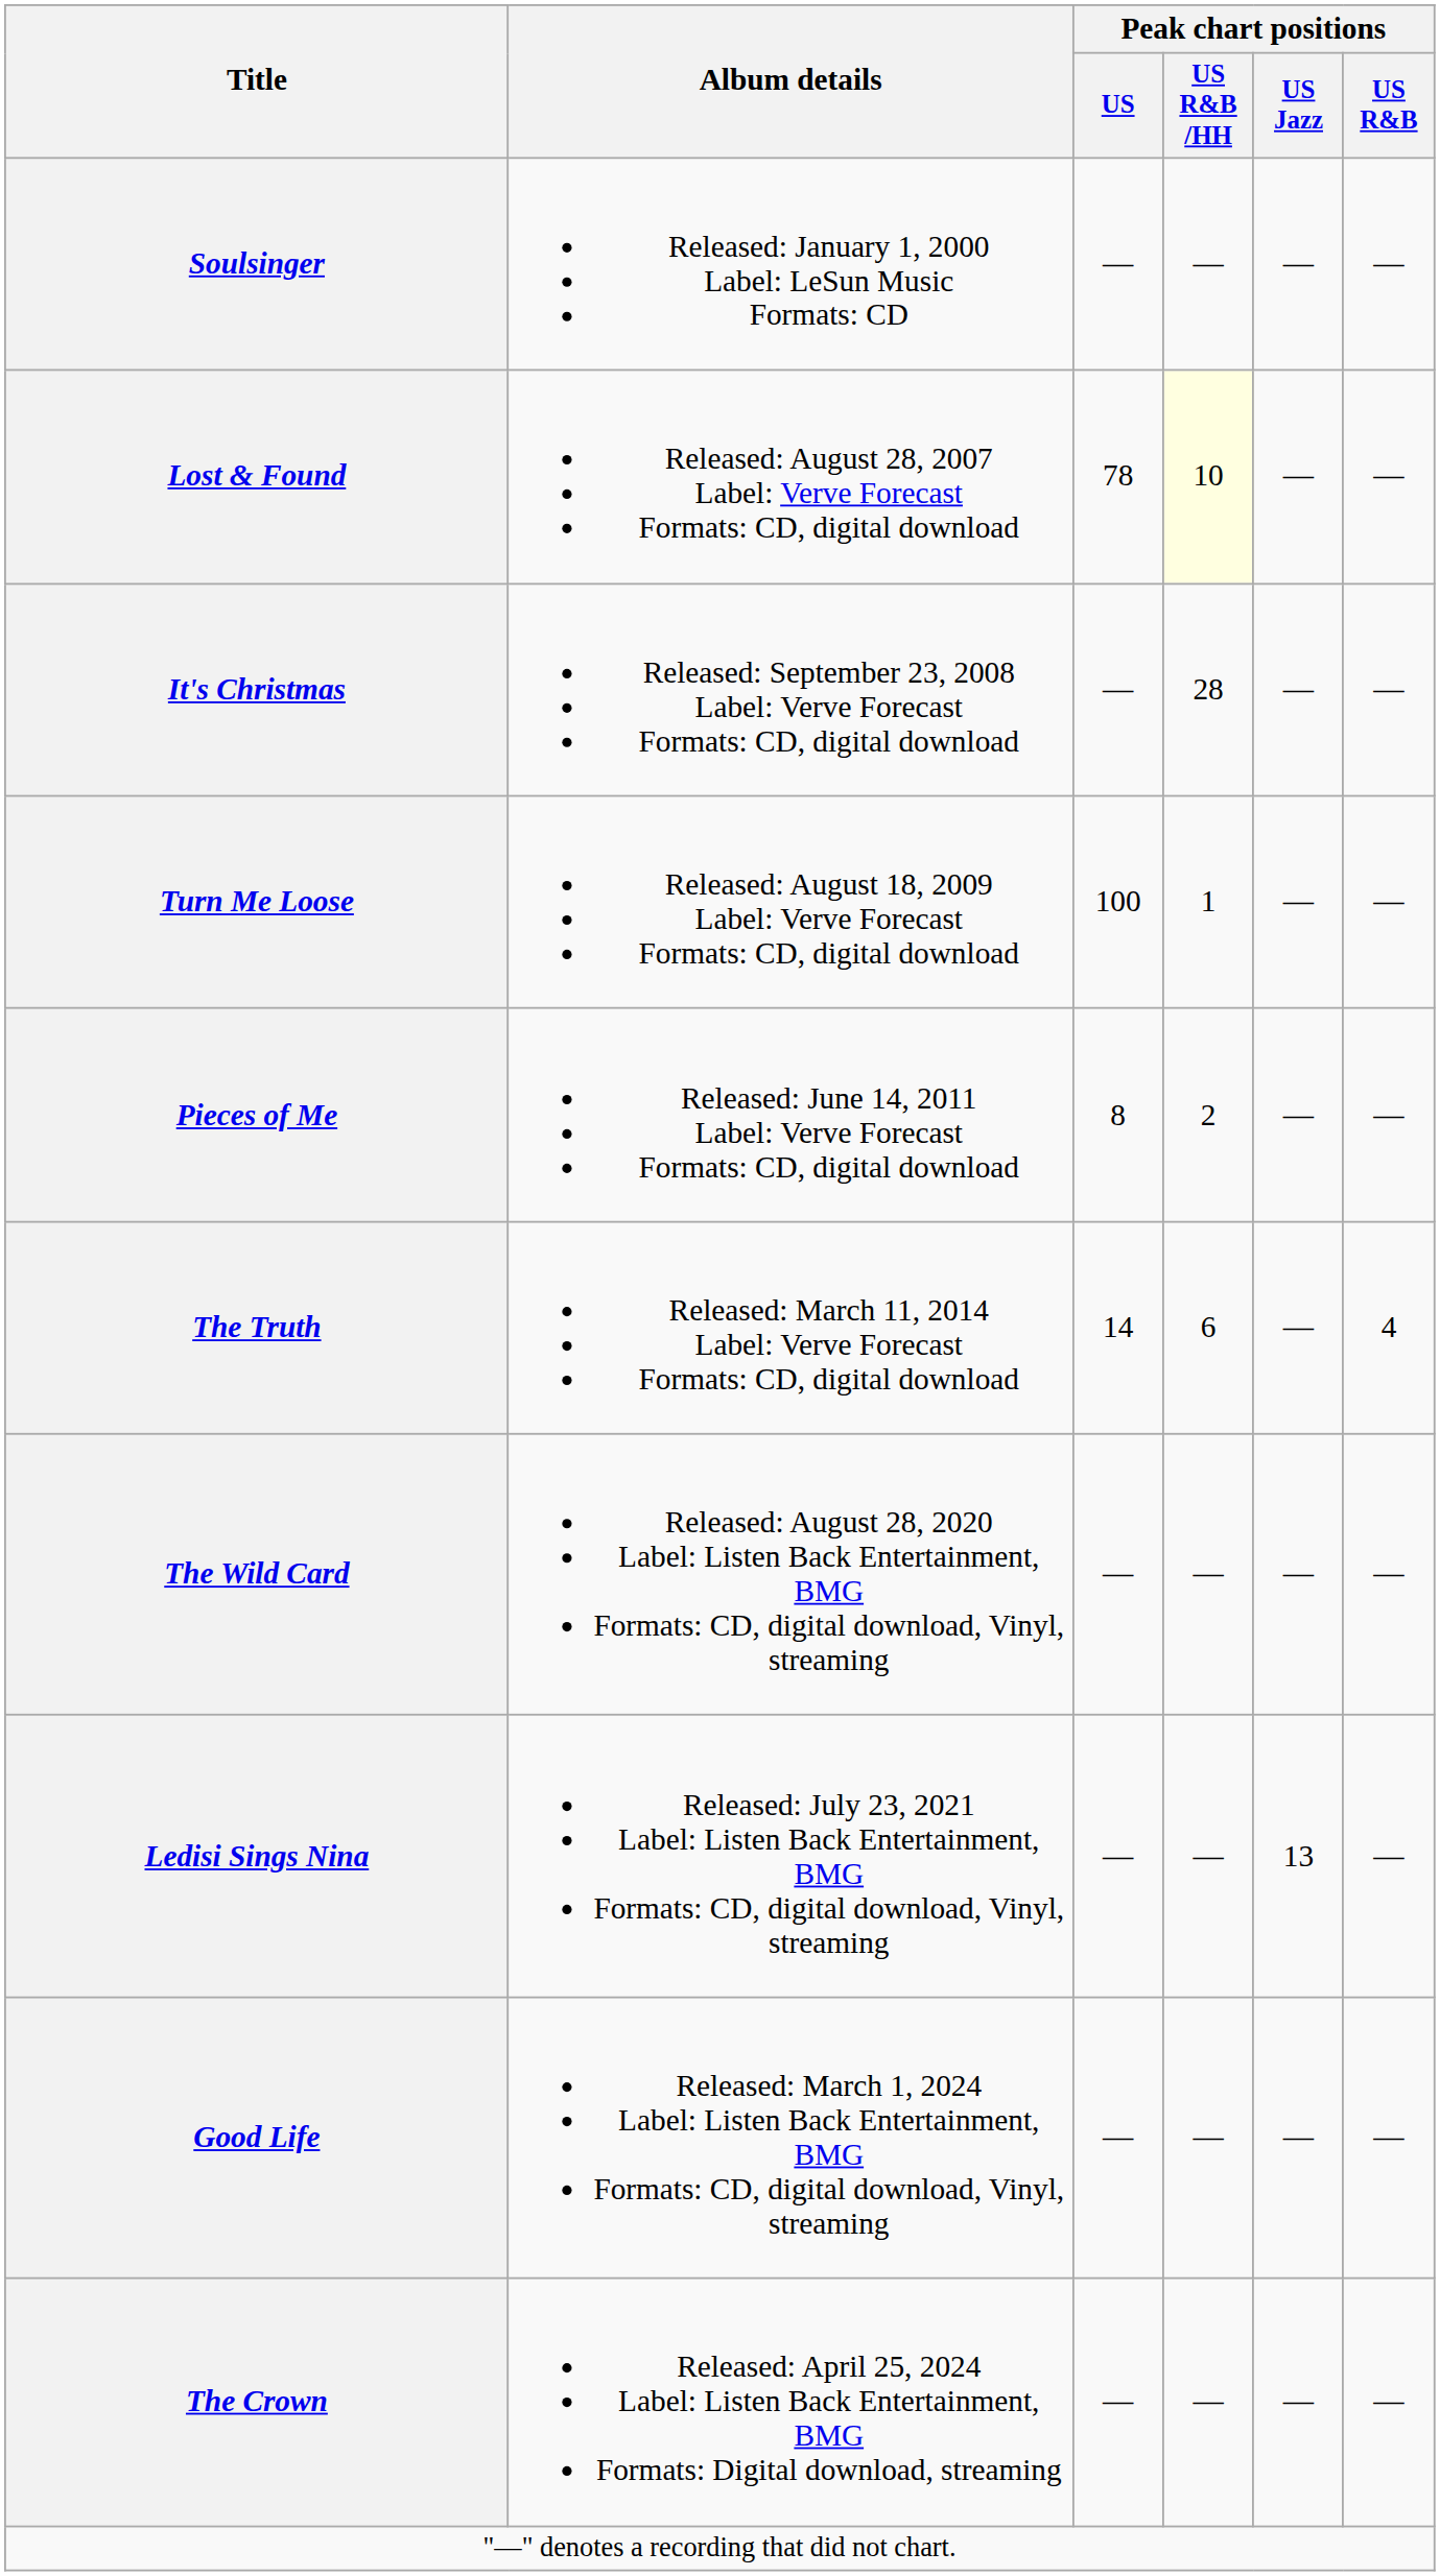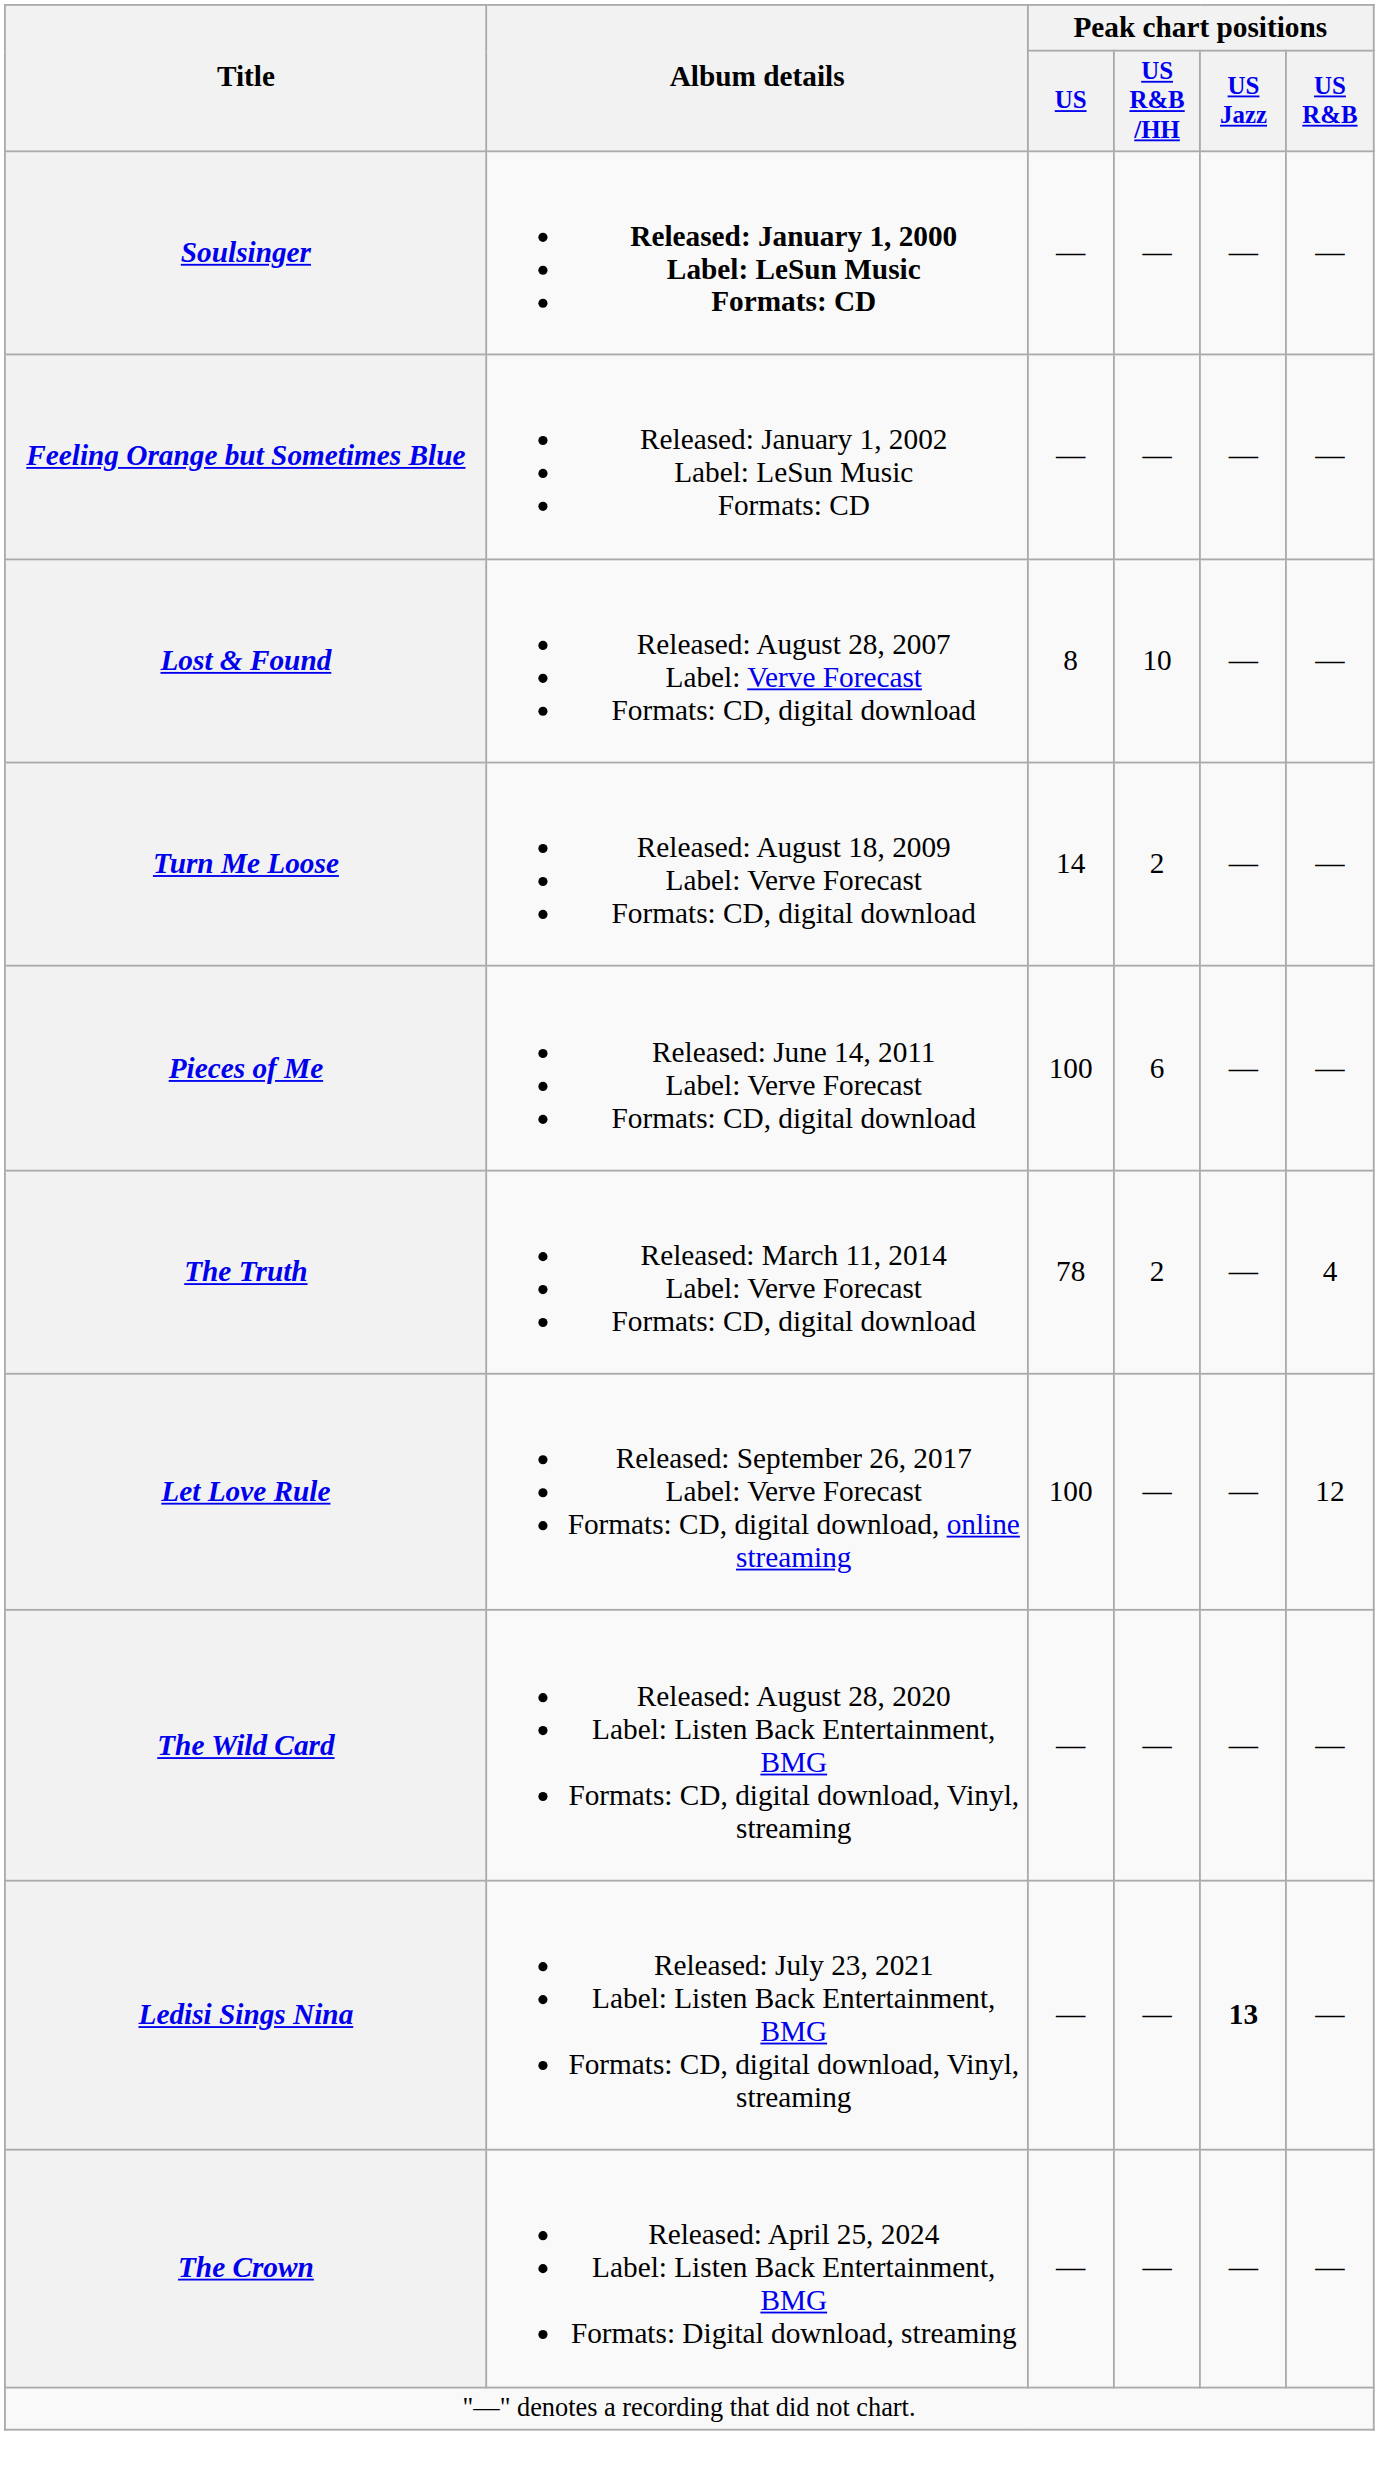 <table class="wikitable plainrowheaders" style="text-align:center;">
 <tr>
 <th scope="col" rowspan="2" style="width:16em;">Title</th>
 <th scope="col" rowspan="2" style="width:18em;">Album details</th>
 <th scope="col" colspan="4">Peak chart positions</th>
 </tr>
 <tr>
 <th style="width:3em;font-size:85%"><a href='#'>US</a><br></th>
 <th style="width:3em;font-size:85%"><a href='#'>US<br>R&B<br>/HH</a><br></th>
 <th style="width:3em;font-size:85%"><a href='#'>US<br>Jazz</a><br></th>
 <th style="width:3em;font-size:85%"><a href='#'>US<br>R&B</a><br></th>
 </tr>
 <tr>
 <th scope="row"><em><a href='#'>Soulsinger</a></em></th>
-<td><br><ul><li>Released: January 1, 2000</li><li>Label: LeSun Music</li><li>Formats: CD</li></ul></td>
+<td><strong><br><ul><li>Released: January 1, 2000</li><li>Label: LeSun Music</li><li>Formats: CD</li></ul></strong></td>
+<td>—</td>
+<td>—</td>
+<td>—</td>
+<td>—</td>
+</tr>
+<tr>
+<th scope="row"><em><a href='#'>Feeling Orange but Sometimes Blue</a></em></th>
+<td><br><ul><li>Released: January 1, 2002</li><li>Label: LeSun Music</li><li>Formats: CD</li></ul></td>
 <td>—</td>
 <td>—</td>
 <td>—</td>
 <td>—</td>
 </tr>
 <tr>
 <th scope="row"><em><a href='#'>Lost & Found</a></em></th>
 <td><br><ul><li>Released: August 28, 2007</li><li>Label: <a href='#'>Verve Forecast</a></li><li>Formats: CD, digital download</li></ul></td>
-<td>78</td>
-<td style="background: lightyellow;">10</td>
-<td>—</td>
-<td>—</td>
-</tr>
-<tr>
-<th scope="row"><em><a href='#'>It's Christmas</a></em></th>
-<td><br><ul><li>Released: September 23, 2008</li><li>Label: Verve Forecast</li><li>Formats: CD, digital download</li></ul></td>
-<td>—</td>
-<td>28</td>
+<td>8</td>
+<td>10</td>
 <td>—</td>
 <td>—</td>
 </tr>
 <tr>
 <th scope="row"><em><a href='#'>Turn Me Loose</a></em></th>
 <td><br><ul><li>Released: August 18, 2009</li><li>Label: Verve Forecast</li><li>Formats: CD, digital download</li></ul></td>
-<td>100</td>
-<td>1</td>
+<td>14</td>
+<td>2</td>
 <td>—</td>
 <td>—</td>
 </tr>
 <tr>
 <th scope="row"><em><a href='#'>Pieces of Me</a></em></th>
 <td><br><ul><li>Released: June 14, 2011</li><li>Label: Verve Forecast</li><li>Formats: CD, digital download</li></ul></td>
-<td>8</td>
-<td>2</td>
+<td>100</td>
+<td>6</td>
 <td>—</td>
 <td>—</td>
 </tr>
 <tr>
 <th scope="row"><em><a href='#'>The Truth</a></em></th>
 <td><br><ul><li>Released: March 11, 2014</li><li>Label: Verve Forecast</li><li>Formats: CD, digital download</li></ul></td>
-<td>14</td>
-<td>6</td>
+<td>78</td>
+<td>2</td>
 <td>—</td>
 <td>4</td>
+</tr>
+<tr>
+<th scope="row"><em><a href='#'>Let Love Rule</a></em></th>
+<td><br><ul><li>Released: September 26, 2017</li><li>Label: Verve Forecast</li><li>Formats: CD, digital download, <a href='#'>online streaming</a></li></ul></td>
+<td>100</td>
+<td>—</td>
+<td>—</td>
+<td>12</td>
 </tr>
 <tr>
 <th scope="row"><em><a href='#'>The Wild Card</a></em></th>
 <td><br><ul><li>Released: August 28, 2020</li><li>Label: Listen Back Entertainment, <a href='#'>BMG</a></li><li>Formats: CD, digital download, Vinyl, streaming</li></ul></td>
 <td>—</td>
 <td>—</td>
 <td>—</td>
 <td>—</td>
 </tr>
 <tr>
 <th scope="row"><em><a href='#'>Ledisi Sings Nina</a></em></th>
 <td><br><ul><li>Released: July 23, 2021</li><li>Label: Listen Back Entertainment, <a href='#'>BMG</a></li><li>Formats: CD, digital download, Vinyl, streaming</li></ul></td>
 <td>—</td>
 <td>—</td>
-<td>13</td>
-<td>—</td>
-</tr>
-<tr>
-<th scope="row"><em><a href='#'>Good Life</a></em></th>
-<td><br><ul><li>Released: March 1, 2024</li><li>Label: Listen Back Entertainment, <a href='#'>BMG</a></li><li>Formats: CD, digital download, Vinyl, streaming</li></ul></td>
-<td>—</td>
-<td>—</td>
-<td>—</td>
+<td><strong>13</strong></td>
 <td>—</td>
 </tr>
 <tr>
 <th scope="row"><em><a href='#'>The Crown</a></em></th>
 <td><br><ul><li>Released: April 25, 2024</li><li>Label: Listen Back Entertainment, <a href='#'>BMG</a></li><li>Formats: Digital download, streaming</li></ul></td>
 <td>—</td>
 <td>—</td>
 <td>—</td>
 <td>—</td>
 </tr>
 <tr>
 <td colspan="6" style="font-size:90%">"—" denotes a recording that did not chart.</td>
 </tr>
 </table>
